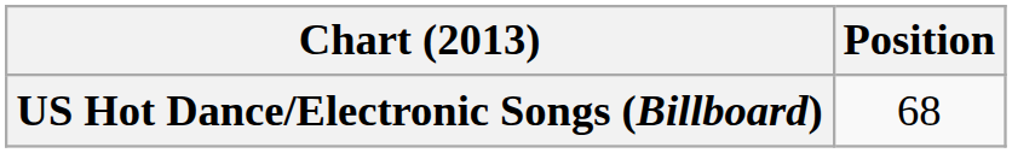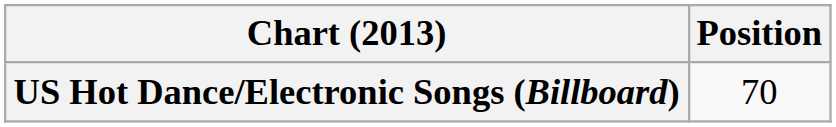 <table class="wikitable plainrowheaders">
 <tr>
 <th scope="col">Chart (2013)</th>
 <th scope="col">Position</th>
 </tr>
 <tr>
 <th scope="row">US Hot Dance/Electronic Songs (<em>Billboard</em>)</th>
-<td style="text-align:center">68</td>
+<td style="text-align:center">70</td>
 </tr>
 </table>
